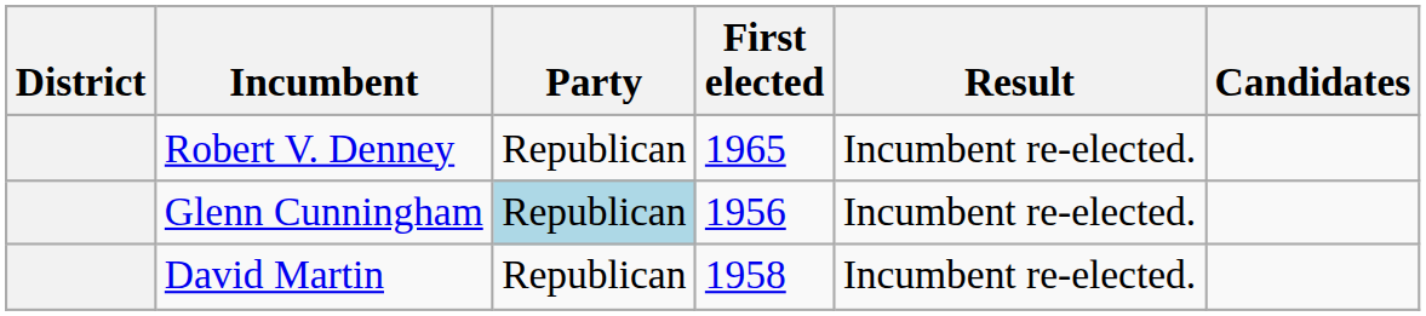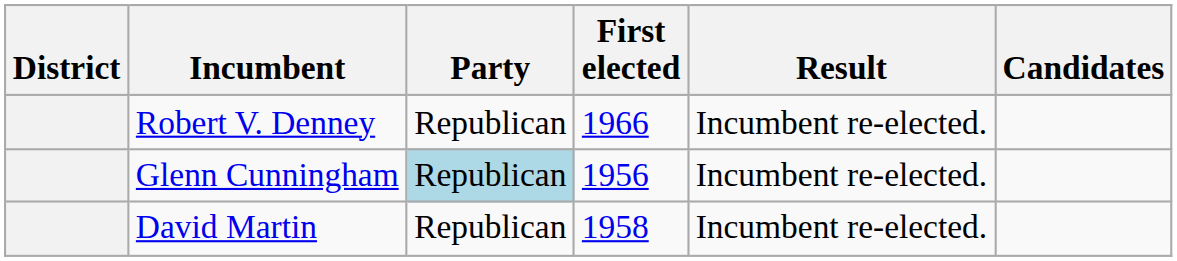 <table class=wikitable>
 <tr valign=bottom>
 <th>District</th>
 <th>Incumbent</th>
 <th>Party</th>
 <th>First<br>elected</th>
 <th>Result</th>
 <th>Candidates</th>
 </tr>
 <tr>
 <th></th>
 <td><a href='#'>Robert V. Denney</a></td>
 <td>Republican</td>
-<td><a href='#'>1965</a></td>
+<td><a href='#'>1966</a></td>
 <td>Incumbent re-elected.</td>
 <td nowrap></td>
 </tr>
 <tr>
 <th></th>
 <td><a href='#'>Glenn Cunningham</a></td>
 <td style="background: lightblue;">Republican</td>
 <td><a href='#'>1956</a></td>
 <td>Incumbent re-elected.</td>
 <td nowrap></td>
 </tr>
 <tr>
 <th></th>
 <td><a href='#'>David Martin</a></td>
 <td>Republican</td>
 <td><a href='#'>1958</a></td>
 <td>Incumbent re-elected.</td>
 <td nowrap></td>
 </tr>
 </table>
